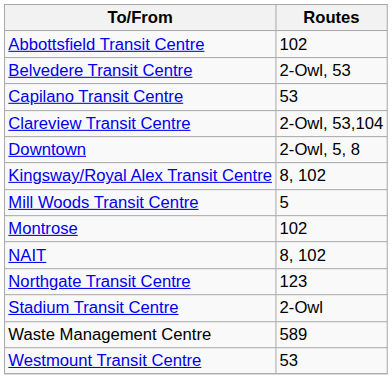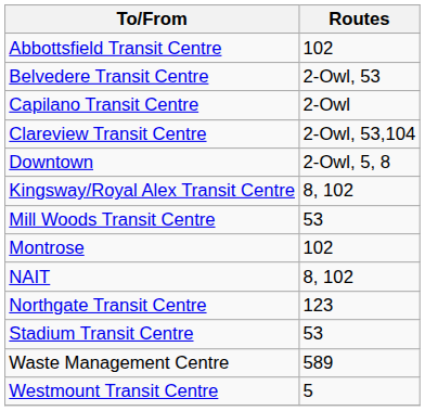 <table class="wikitable mw-collapsible mw-collapsed" style="font-size: 100%" width=align=>
 <tr>
 <th>To/From</th>
 <th>Routes</th>
 </tr>
 <tr>
 <td><a href='#'>Abbottsfield Transit Centre</a></td>
 <td>102</td>
 </tr>
 <tr>
 <td><a href='#'>Belvedere Transit Centre</a></td>
 <td>2-Owl, 53</td>
 </tr>
 <tr>
 <td><a href='#'>Capilano Transit Centre</a></td>
-<td>53</td>
+<td>2-Owl</td>
 </tr>
 <tr>
 <td><a href='#'>Clareview Transit Centre</a></td>
 <td>2-Owl, 53,104</td>
 </tr>
 <tr>
 <td><a href='#'>Downtown</a></td>
 <td>2-Owl, 5, 8</td>
 </tr>
 <tr>
 <td><a href='#'>Kingsway/Royal Alex Transit Centre</a></td>
 <td>8, 102</td>
 </tr>
 <tr>
 <td><a href='#'>Mill Woods Transit Centre</a></td>
-<td>5</td>
+<td>53</td>
 </tr>
 <tr>
 <td><a href='#'>Montrose</a></td>
 <td>102</td>
 </tr>
 <tr>
 <td><a href='#'>NAIT</a></td>
 <td>8, 102</td>
 </tr>
 <tr>
 <td><a href='#'>Northgate Transit Centre</a></td>
 <td>123</td>
 </tr>
 <tr>
 <td><a href='#'>Stadium Transit Centre</a></td>
-<td>2-Owl</td>
+<td>53</td>
 </tr>
 <tr>
 <td>Waste Management Centre</td>
 <td>589</td>
 </tr>
 <tr>
 <td><a href='#'>Westmount Transit Centre</a></td>
-<td>53</td>
+<td>5</td>
 </tr>
 <tr>
 </tr>
 </table>
